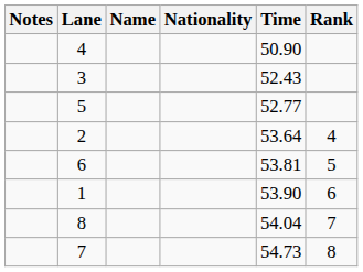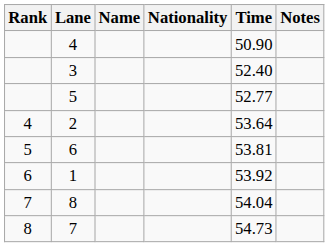 <table class="wikitable sortable" style="text-align:center">
 <tr>
-<th>Notes</th>
+<th>Rank</th>
 <th>Lane</th>
 <th>Name</th>
 <th>Nationality</th>
 <th>Time</th>
-<th>Rank</th>
+<th>Notes</th>
 </tr>
 <tr>
-<td><strong></strong></td>
+<td></td>
 <td>4</td>
 <td align=left></td>
 <td align=left></td>
 <td>50.90</td>
-<td></td>
+<td><strong></strong></td>
 </tr>
 <tr>
 <td></td>
 <td>3</td>
 <td align=left></td>
 <td align=left></td>
-<td>52.43</td>
+<td>52.40</td>
 <td></td>
 </tr>
 <tr>
 <td></td>
 <td>5</td>
 <td align=left></td>
 <td align=left></td>
 <td>52.77</td>
 <td></td>
 </tr>
 <tr>
-<td></td>
+<td>4</td>
 <td>2</td>
 <td align=left></td>
 <td align=left></td>
 <td>53.64</td>
-<td>4</td>
+<td></td>
 </tr>
 <tr>
-<td></td>
+<td>5</td>
 <td>6</td>
 <td align=left></td>
 <td align=left></td>
 <td>53.81</td>
-<td>5</td>
+<td></td>
 </tr>
 <tr>
-<td></td>
+<td>6</td>
 <td>1</td>
 <td align=left></td>
 <td align=left></td>
-<td>53.90</td>
-<td>6</td>
+<td>53.92</td>
+<td></td>
 </tr>
 <tr>
-<td></td>
+<td>7</td>
 <td>8</td>
 <td align=left></td>
 <td align=left></td>
 <td>54.04</td>
-<td>7</td>
+<td></td>
 </tr>
 <tr>
-<td></td>
+<td>8</td>
 <td>7</td>
 <td align=left></td>
 <td align=left></td>
 <td>54.73</td>
-<td>8</td>
+<td></td>
 </tr>
 </table>
